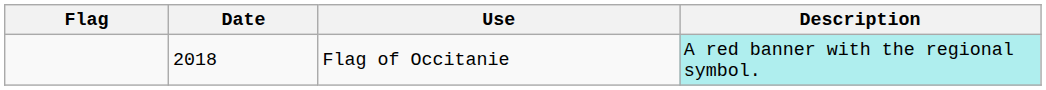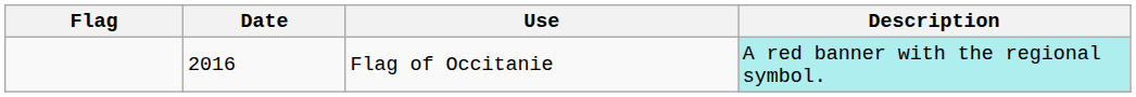 <table class="wikitable">
 <tr style="background:#efefef;">
 <th style="width:110px;">Flag</th>
 <th style="width:100px;">Date</th>
 <th style="width:250px;">Use</th>
 <th style="width:250px;">Description</th>
 </tr>
 <tr>
 <td></td>
-<td>2018</td>
+<td>2016</td>
 <td>Flag of Occitanie </td>
 <td style="background: paleturquoise;">A red banner with the regional symbol.</td>
 </tr>
 </table>
